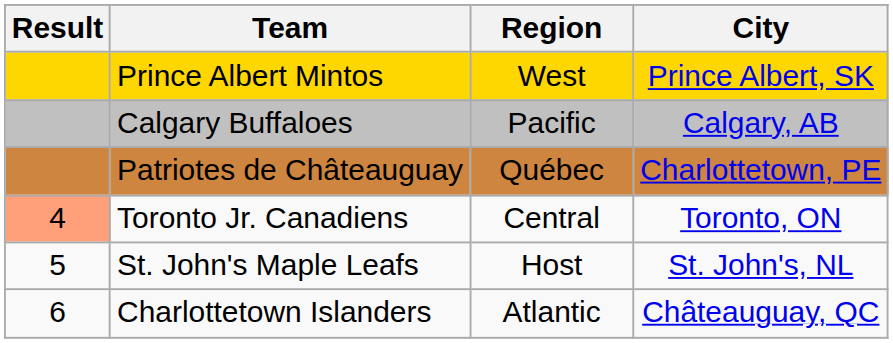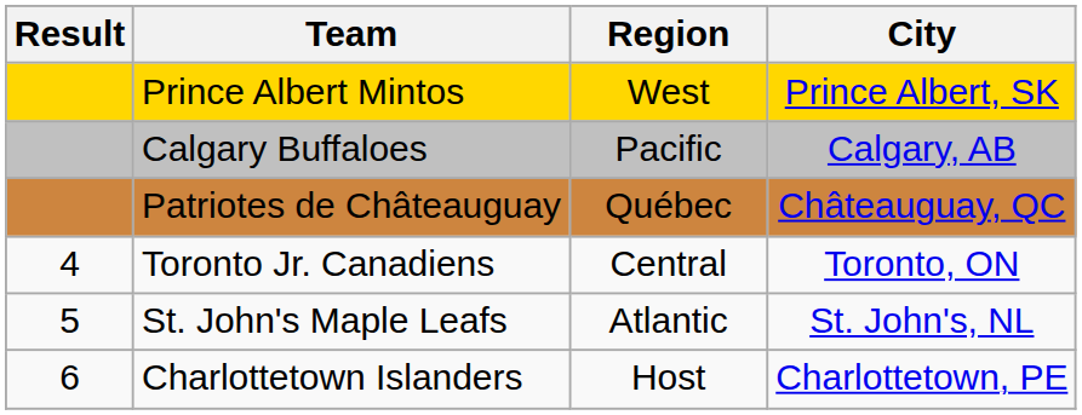 <table class="wikitable" style="text-align: center;">
 <tr>
 <th width=20>Result</th>
 <th>Team</th>
 <th width=80>Region</th>
 <th>City</th>
 </tr>
 <tr align="center" bgcolor=gold>
 <td></td>
 <td align="left">Prince Albert Mintos</td>
 <td>West</td>
 <td><a href='#'>Prince Albert, SK</a></td>
 </tr>
 <tr align="center" bgcolor=silver>
 <td></td>
 <td align="left">Calgary Buffaloes</td>
 <td>Pacific</td>
 <td><a href='#'>Calgary, AB</a></td>
 </tr>
 <tr align="center" bgcolor=Peru>
 <td></td>
 <td align="left">Patriotes de Châteauguay</td>
 <td>Québec</td>
-<td><a href='#'>Charlottetown, PE</a></td>
+<td><a href='#'>Châteauguay, QC</a></td>
 </tr>
 <tr>
-<td style="background: lightsalmon;">4</td>
+<td>4</td>
 <td align="left">Toronto Jr. Canadiens</td>
 <td>Central</td>
 <td><a href='#'>Toronto, ON</a></td>
 </tr>
 <tr>
 <td>5</td>
 <td align="left">St. John's Maple Leafs</td>
-<td>Host</td>
+<td>Atlantic</td>
 <td><a href='#'>St. John's, NL</a></td>
 </tr>
 <tr>
 <td>6</td>
 <td align="left">Charlottetown Islanders</td>
-<td>Atlantic</td>
-<td><a href='#'>Châteauguay, QC</a></td>
+<td>Host</td>
+<td><a href='#'>Charlottetown, PE</a></td>
 </tr>
 </table>
